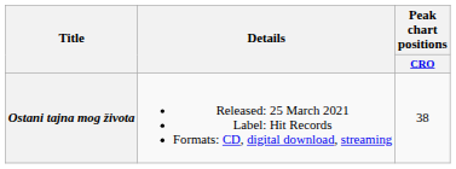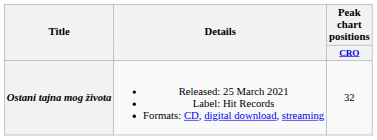 <table class="wikitable plainrowheaders" style="text-align:center;">
 <tr>
 <th scope="col" rowspan="2">Title</th>
 <th scope="col" rowspan="2">Details</th>
 <th scope="col" colspan="1">Peak chart positions</th>
 </tr>
 <tr>
 <th scope="col" style="width:3em;font-size:85%;"><a href='#'>CRO</a><br></th>
 </tr>
 <tr>
 <th scope="row"><em>Ostani tajna mog života</em></th>
 <td><br><ul><li>Released: 25 March 2021</li><li>Label: Hit Records</li><li>Formats: <a href='#'>CD</a>, <a href='#'>digital download</a>, <a href='#'>streaming</a></li></ul></td>
-<td>38</td>
+<td>32</td>
 </tr>
 </table>
